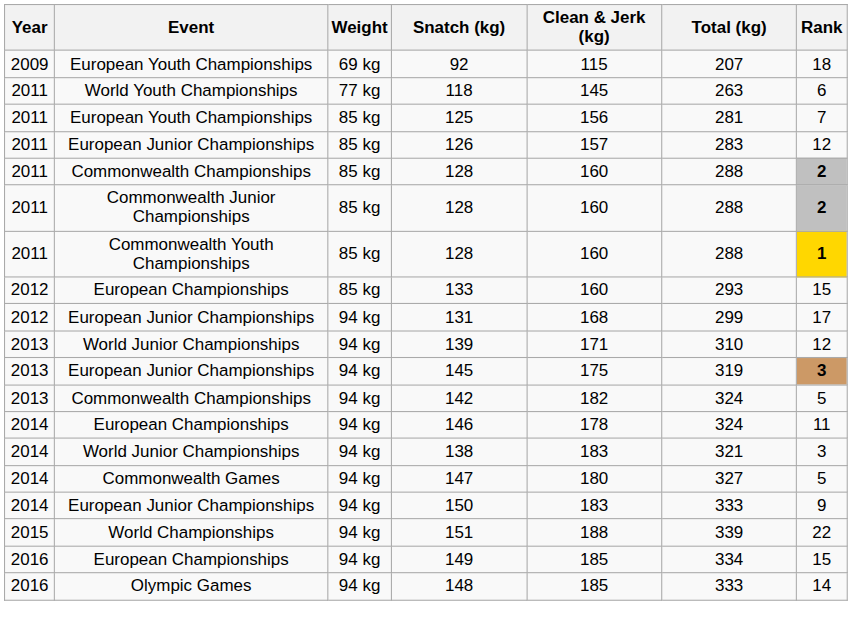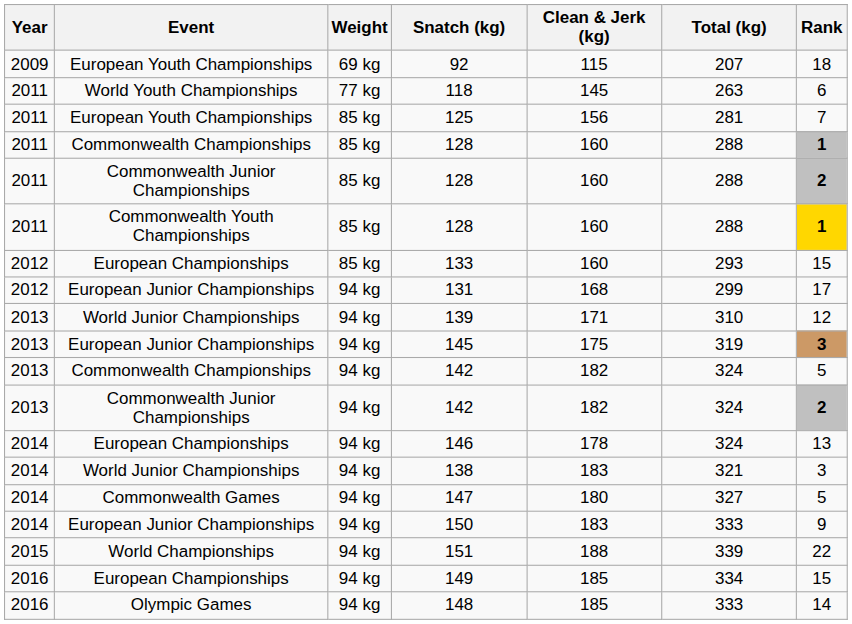 <table class="wikitable" style="text-align:center;">
 <tr>
 <th style="width:40px;">Year</th>
 <th style="width:250px;">Event</th>
 <th style="width:50px;">Weight</th>
 <th style="width:120px;">Snatch (kg)</th>
 <th style="width:120px;">Clean & Jerk (kg)</th>
 <th style="width:120px;">Total (kg)</th>
 <th style="width:40px;">Rank</th>
 </tr>
 <tr>
 <td>2009</td>
 <td>European Youth Championships</td>
 <td>69 kg</td>
 <td>92</td>
 <td>115</td>
 <td>207</td>
 <td>18</td>
 </tr>
 <tr>
 <td>2011</td>
 <td>World Youth Championships</td>
 <td>77 kg</td>
 <td>118</td>
 <td>145</td>
 <td>263</td>
 <td>6</td>
 </tr>
 <tr>
 <td>2011</td>
 <td>European Youth Championships</td>
 <td>85 kg</td>
 <td>125</td>
 <td>156</td>
 <td>281</td>
 <td>7</td>
 </tr>
 <tr>
 <td>2011</td>
-<td>European Junior Championships</td>
-<td>85 kg</td>
-<td>126</td>
-<td>157</td>
-<td>283</td>
-<td>12</td>
-</tr>
-<tr>
-<td>2011</td>
 <td>Commonwealth Championships</td>
 <td>85 kg</td>
 <td>128</td>
 <td>160</td>
 <td>288</td>
-<td style="background-color:silver;"><strong>2</strong></td>
+<td style="background-color:silver;"><strong>1</strong></td>
 </tr>
 <tr>
 <td>2011</td>
 <td>Commonwealth Junior Championships</td>
 <td>85 kg</td>
 <td>128</td>
 <td>160</td>
 <td>288</td>
 <td style="background-color:silver;"><strong>2</strong></td>
 </tr>
 <tr>
 <td>2011</td>
 <td>Commonwealth Youth Championships</td>
 <td>85 kg</td>
 <td>128</td>
 <td>160</td>
 <td>288</td>
 <td style="background-color:gold;"><strong>1</strong></td>
 </tr>
 <tr>
 <td>2012</td>
 <td>European Championships</td>
 <td>85 kg</td>
 <td>133</td>
 <td>160</td>
 <td>293</td>
 <td>15</td>
 </tr>
 <tr>
 <td>2012</td>
 <td>European Junior Championships</td>
 <td>94 kg</td>
 <td>131</td>
 <td>168</td>
 <td>299</td>
 <td>17</td>
 </tr>
 <tr>
 <td>2013</td>
 <td>World Junior Championships</td>
 <td>94 kg</td>
 <td>139</td>
 <td>171</td>
 <td>310</td>
 <td>12</td>
 </tr>
 <tr>
 <td>2013</td>
 <td>European Junior Championships</td>
 <td>94 kg</td>
 <td>145</td>
 <td>175</td>
 <td>319</td>
 <td style="background-color:#CC9966;"><strong>3</strong></td>
 </tr>
 <tr>
 <td>2013</td>
 <td>Commonwealth Championships</td>
 <td>94 kg</td>
 <td>142</td>
 <td>182</td>
 <td>324</td>
 <td>5</td>
 </tr>
 <tr>
+<td>2013</td>
+<td>Commonwealth Junior Championships</td>
+<td>94 kg</td>
+<td>142</td>
+<td>182</td>
+<td>324</td>
+<td style="background-color:silver;"><strong>2</strong></td>
+</tr>
+<tr>
 <td>2014</td>
 <td>European Championships</td>
 <td>94 kg</td>
 <td>146</td>
 <td>178</td>
 <td>324</td>
-<td>11</td>
+<td>13</td>
 </tr>
 <tr>
 <td>2014</td>
 <td>World Junior Championships</td>
 <td>94 kg</td>
 <td>138</td>
 <td>183</td>
 <td>321</td>
 <td>3</td>
 </tr>
 <tr>
 <td>2014</td>
 <td>Commonwealth Games</td>
 <td>94 kg</td>
 <td>147</td>
 <td>180</td>
 <td>327</td>
 <td>5</td>
 </tr>
 <tr>
 <td>2014</td>
 <td>European Junior Championships</td>
 <td>94 kg</td>
 <td>150</td>
 <td>183</td>
 <td>333</td>
 <td>9</td>
 </tr>
 <tr>
 <td>2015</td>
 <td>World Championships</td>
 <td>94 kg</td>
 <td>151</td>
 <td>188</td>
 <td>339</td>
 <td>22</td>
 </tr>
 <tr>
 <td>2016</td>
 <td>European Championships</td>
 <td>94 kg</td>
 <td>149</td>
 <td>185</td>
 <td>334</td>
 <td>15</td>
 </tr>
 <tr>
 <td>2016</td>
 <td>Olympic Games</td>
 <td>94 kg</td>
 <td>148</td>
 <td>185</td>
 <td>333</td>
 <td>14</td>
 </tr>
 </table>
